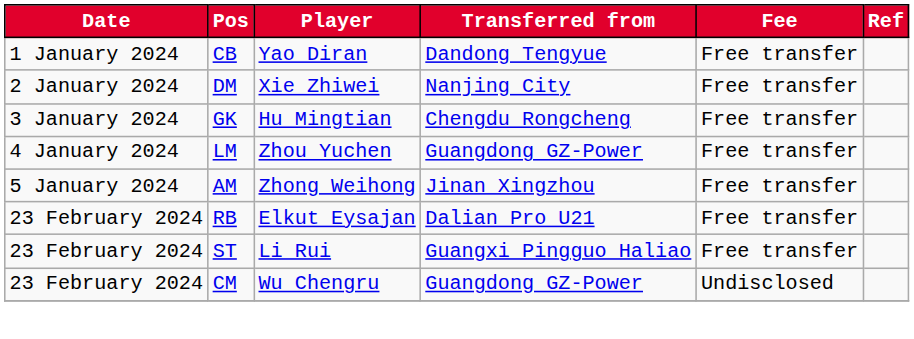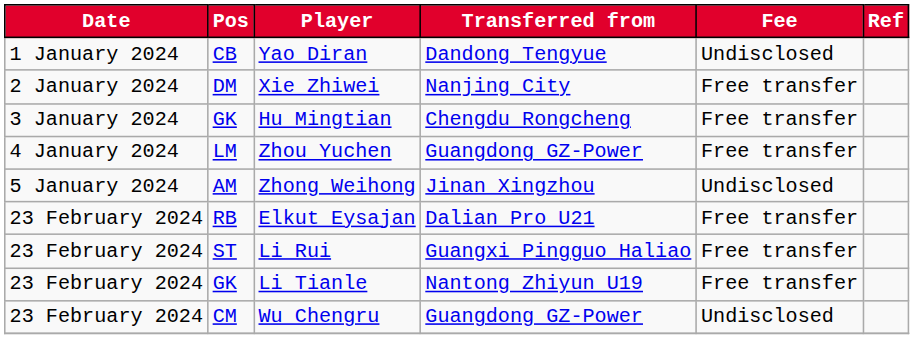 <table class="wikitable plainrowheaders sortable">
 <tr>
 <th style="background:#E1002C; color:#FFFFFF; border:1px solid #000000">Date</th>
 <th style="background:#E1002C; color:#FFFFFF; border:1px solid #000000">Pos</th>
 <th style="background:#E1002C; color:#FFFFFF; border:1px solid #000000">Player</th>
 <th style="background:#E1002C; color:#FFFFFF; border:1px solid #000000">Transferred from</th>
 <th style="background:#E1002C; color:#FFFFFF; border:1px solid #000000">Fee</th>
 <th style="background:#E1002C; color:#FFFFFF; border:1px solid #000000">Ref</th>
 </tr>
 <tr>
 <td>1 January 2024</td>
 <td><a href='#'>CB</a></td>
 <td data-sort-value="Yao, Diran"> <a href='#'>Yao Diran</a></td>
 <td> <a href='#'>Dandong Tengyue</a></td>
-<td>Free transfer</td>
+<td>Undisclosed</td>
 <td></td>
 </tr>
 <tr>
 <td>2 January 2024</td>
 <td><a href='#'>DM</a></td>
 <td data-sort-value="Xie, Zhiwei"> <a href='#'>Xie Zhiwei</a></td>
 <td> <a href='#'>Nanjing City</a></td>
 <td>Free transfer</td>
 <td></td>
 </tr>
 <tr>
 <td>3 January 2024</td>
 <td><a href='#'>GK</a></td>
 <td data-sort-value="Hu, Mingtian"> <a href='#'>Hu Mingtian</a></td>
 <td> <a href='#'>Chengdu Rongcheng</a></td>
 <td>Free transfer</td>
 <td></td>
 </tr>
 <tr>
 <td>4 January 2024</td>
 <td><a href='#'>LM</a></td>
 <td data-sort-value="Zhou, Yuchen"> <a href='#'>Zhou Yuchen</a></td>
 <td> <a href='#'>Guangdong GZ-Power</a></td>
 <td>Free transfer</td>
 <td></td>
 </tr>
 <tr>
 <td>5 January 2024</td>
 <td><a href='#'>AM</a></td>
 <td data-sort-value="Zhong, Weihong"> <a href='#'>Zhong Weihong</a></td>
 <td> <a href='#'>Jinan Xingzhou</a></td>
-<td>Free transfer</td>
+<td>Undisclosed</td>
 <td></td>
 </tr>
 <tr>
 <td>23 February 2024</td>
 <td><a href='#'>RB</a></td>
 <td data-sort-value="Eysajan, Elkut"> <a href='#'>Elkut Eysajan</a></td>
 <td> <a href='#'>Dalian Pro U21</a></td>
 <td>Free transfer</td>
 <td></td>
 </tr>
 <tr>
 <td>23 February 2024</td>
 <td><a href='#'>ST</a></td>
 <td data-sort-value="Li, Rui"> <a href='#'>Li Rui</a></td>
 <td> <a href='#'>Guangxi Pingguo Haliao</a></td>
 <td>Free transfer</td>
 <td></td>
 </tr>
 <tr>
 <td>23 February 2024</td>
+<td><a href='#'>GK</a></td>
+<td data-sort-value="Li, Tianle"> <a href='#'>Li Tianle</a></td>
+<td> <a href='#'>Nantong Zhiyun U19</a></td>
+<td>Free transfer</td>
+<td></td>
+</tr>
+<tr>
+<td>23 February 2024</td>
 <td><a href='#'>CM</a></td>
 <td data-sort-value="Wu, Chengru"> <a href='#'>Wu Chengru</a></td>
 <td> <a href='#'>Guangdong GZ-Power</a></td>
 <td>Undisclosed</td>
 <td></td>
 </tr>
 <tr>
 </tr>
 </table>
